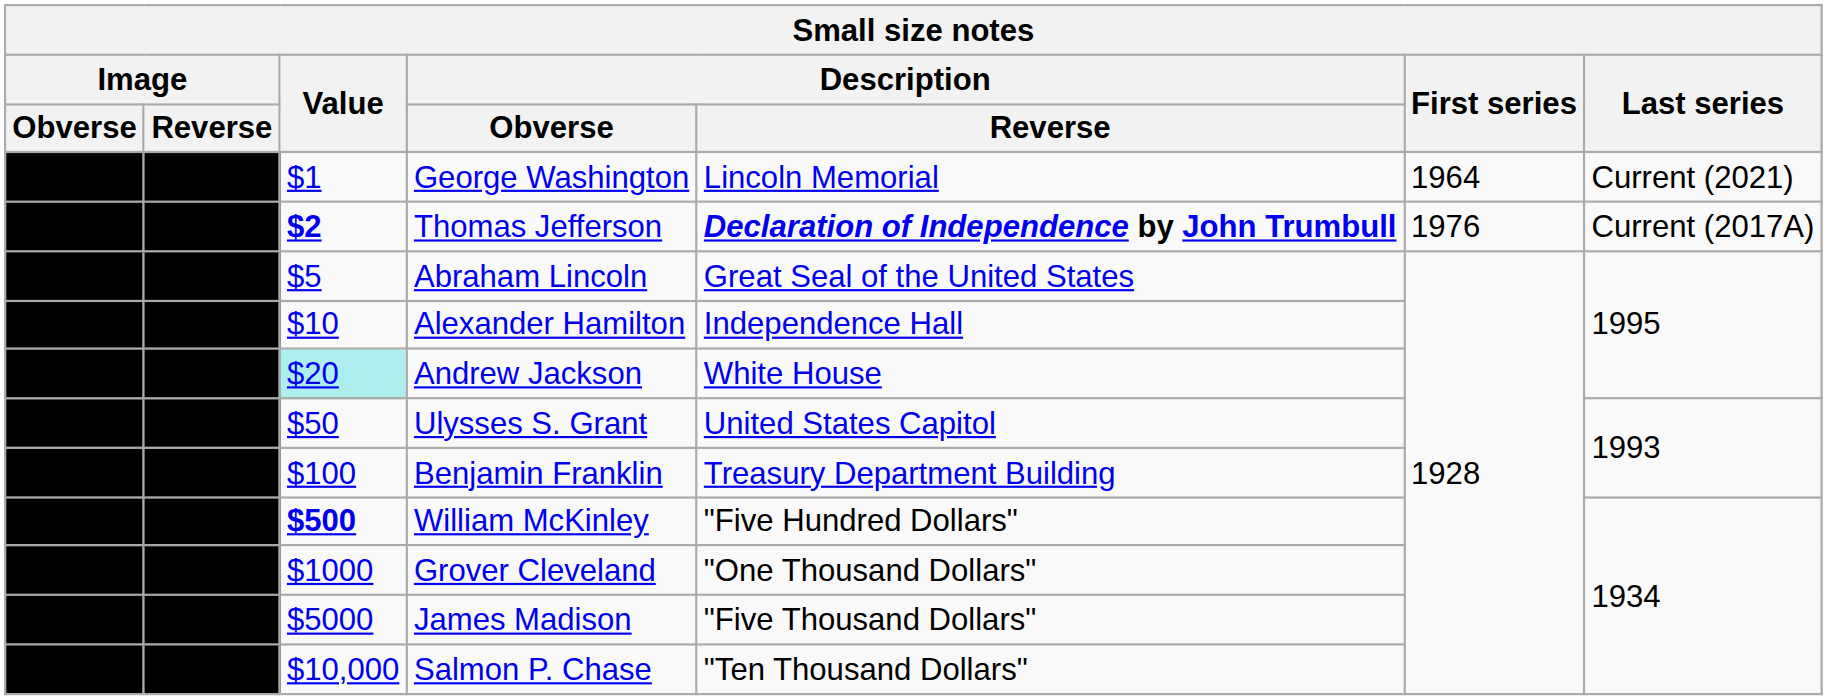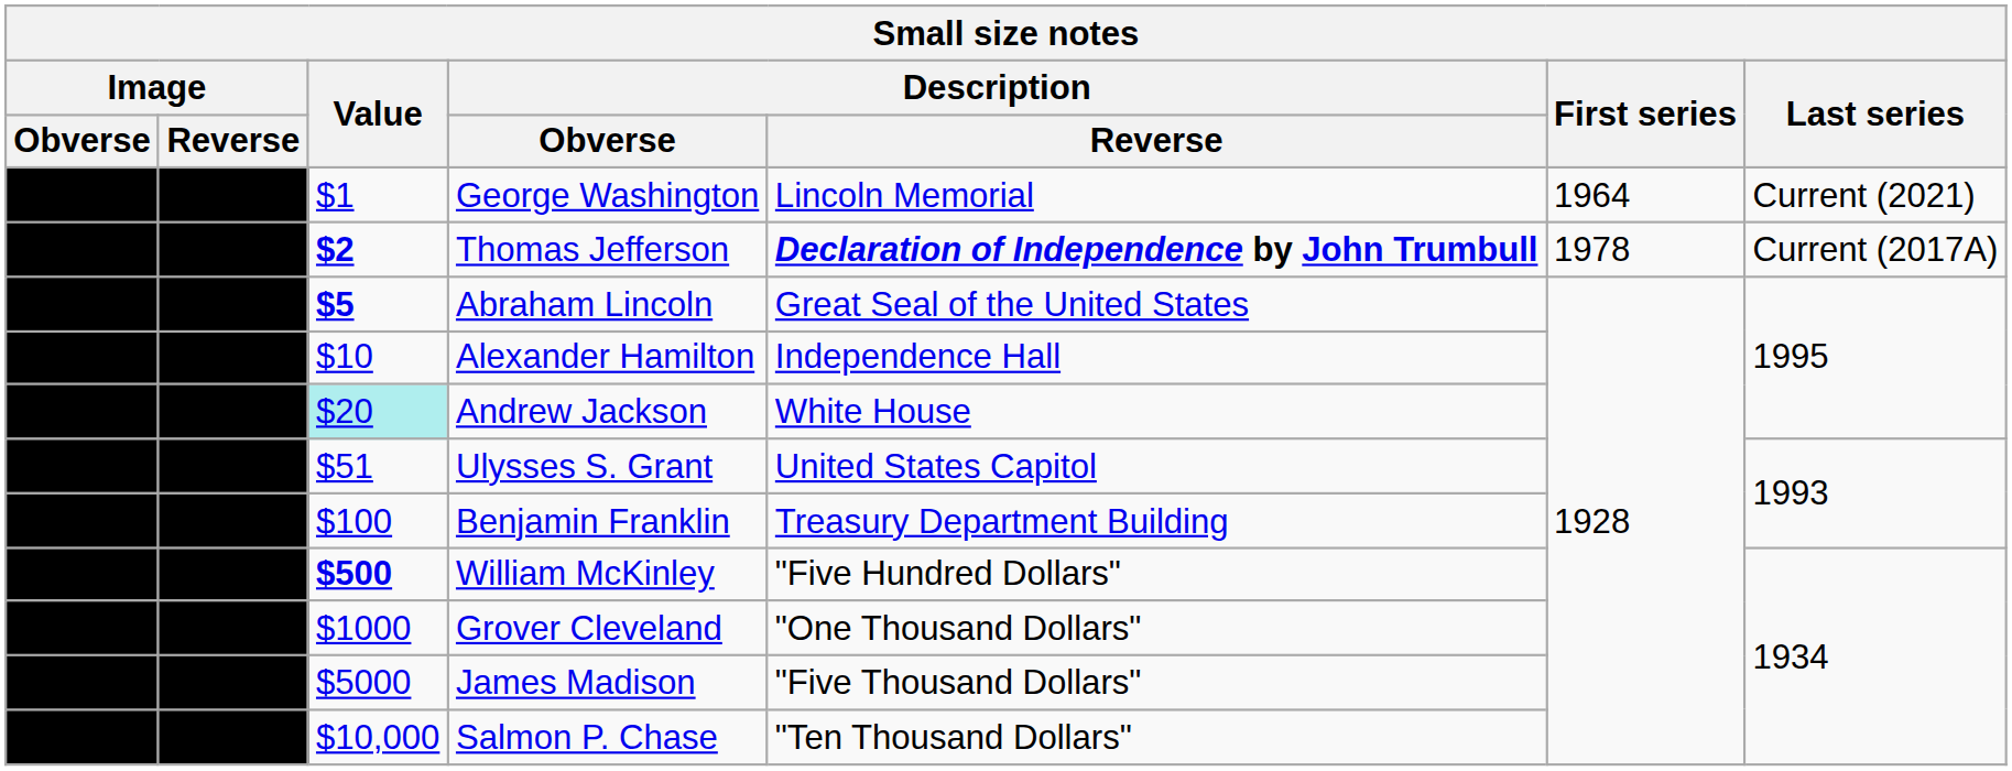 <table class="wikitable" style="font-size: 90%">
 <tr>
 <th colspan="7">Small size notes</th>
 </tr>
 <tr>
 <th colspan="2">Image</th>
 <th rowspan="2">Value</th>
 <th colspan="2">Description</th>
 <th rowspan="2">First series</th>
 <th rowspan="2">Last series</th>
 </tr>
 <tr>
 <th>Obverse</th>
 <th>Reverse</th>
 <th>Obverse</th>
 <th>Reverse</th>
 </tr>
 <tr>
 <td style="text-align:center; background:#000;"></td>
 <td style="text-align:center; background:#000;"></td>
 <td><a href='#'>$1</a></td>
 <td><a href='#'>George Washington</a></td>
 <td><a href='#'>Lincoln Memorial</a></td>
 <td>1964</td>
 <td>Current (2021)</td>
 </tr>
 <tr>
 <td style="text-align:center; background:#000;"></td>
 <td style="text-align:center; background:#000;"></td>
 <td><strong><a href='#'>$2</a></strong></td>
 <td><a href='#'>Thomas Jefferson</a></td>
 <td><strong><em><a href='#'>Declaration of Independence</a></em> by <a href='#'>John Trumbull</a></strong></td>
-<td>1976</td>
+<td>1978</td>
 <td>Current (2017A)</td>
 </tr>
 <tr>
 <td style="text-align:center; background:#000;"></td>
 <td style="text-align:center; background:#000;"></td>
-<td><a href='#'>$5</a></td>
+<td><strong><a href='#'>$5</a></strong></td>
 <td><a href='#'>Abraham Lincoln</a></td>
 <td><a href='#'>Great Seal of the United States</a></td>
 <td rowspan="9">1928</td>
 <td rowspan="3">1995</td>
 </tr>
 <tr>
 <td style="text-align:center; background:#000;"></td>
 <td style="text-align:center; background:#000;"></td>
 <td><a href='#'>$10</a></td>
 <td><a href='#'>Alexander Hamilton</a></td>
 <td><a href='#'>Independence Hall</a></td>
 </tr>
 <tr>
 <td style="text-align:center; background:#000;"></td>
 <td style="text-align:center; background:#000;"></td>
 <td style="background: paleturquoise;"><a href='#'>$20</a></td>
 <td><a href='#'>Andrew Jackson</a></td>
 <td><a href='#'>White House</a></td>
 </tr>
 <tr>
 <td style="text-align:center; background:#000;"></td>
 <td style="text-align:center; background:#000;"></td>
-<td><a href='#'>$50</a></td>
+<td><a href='#'>$51</a></td>
 <td><a href='#'>Ulysses S. Grant</a></td>
 <td><a href='#'>United States Capitol</a></td>
 <td rowspan="2">1993</td>
 </tr>
 <tr>
 <td style="text-align:center; background:#000;"></td>
 <td style="text-align:center; background:#000;"></td>
 <td><a href='#'>$100</a></td>
 <td><a href='#'>Benjamin Franklin</a></td>
 <td><a href='#'>Treasury Department Building</a></td>
 </tr>
 <tr>
 <td style="text-align:center; background:#000;"></td>
 <td style="text-align:center; background:#000;"></td>
 <td><strong><a href='#'>$500</a></strong></td>
 <td><a href='#'>William McKinley</a></td>
 <td>"Five Hundred Dollars"</td>
 <td rowspan="4">1934</td>
 </tr>
 <tr>
 <td style="text-align:center; background:#000;"></td>
 <td style="text-align:center; background:#000;"></td>
 <td><a href='#'>$1000</a></td>
 <td><a href='#'>Grover Cleveland</a></td>
 <td>"One Thousand Dollars"</td>
 </tr>
 <tr>
 <td style="text-align:center; background:#000;"></td>
 <td style="text-align:center; background:#000;"></td>
 <td><a href='#'>$5000</a></td>
 <td><a href='#'>James Madison</a></td>
 <td>"Five Thousand Dollars"</td>
 </tr>
 <tr>
 <td style="text-align:center; background:#000;"></td>
 <td style="text-align:center; background:#000;"></td>
 <td><a href='#'>$10,000</a></td>
 <td><a href='#'>Salmon P. Chase</a></td>
 <td>"Ten Thousand Dollars"</td>
 </tr>
 </table>
